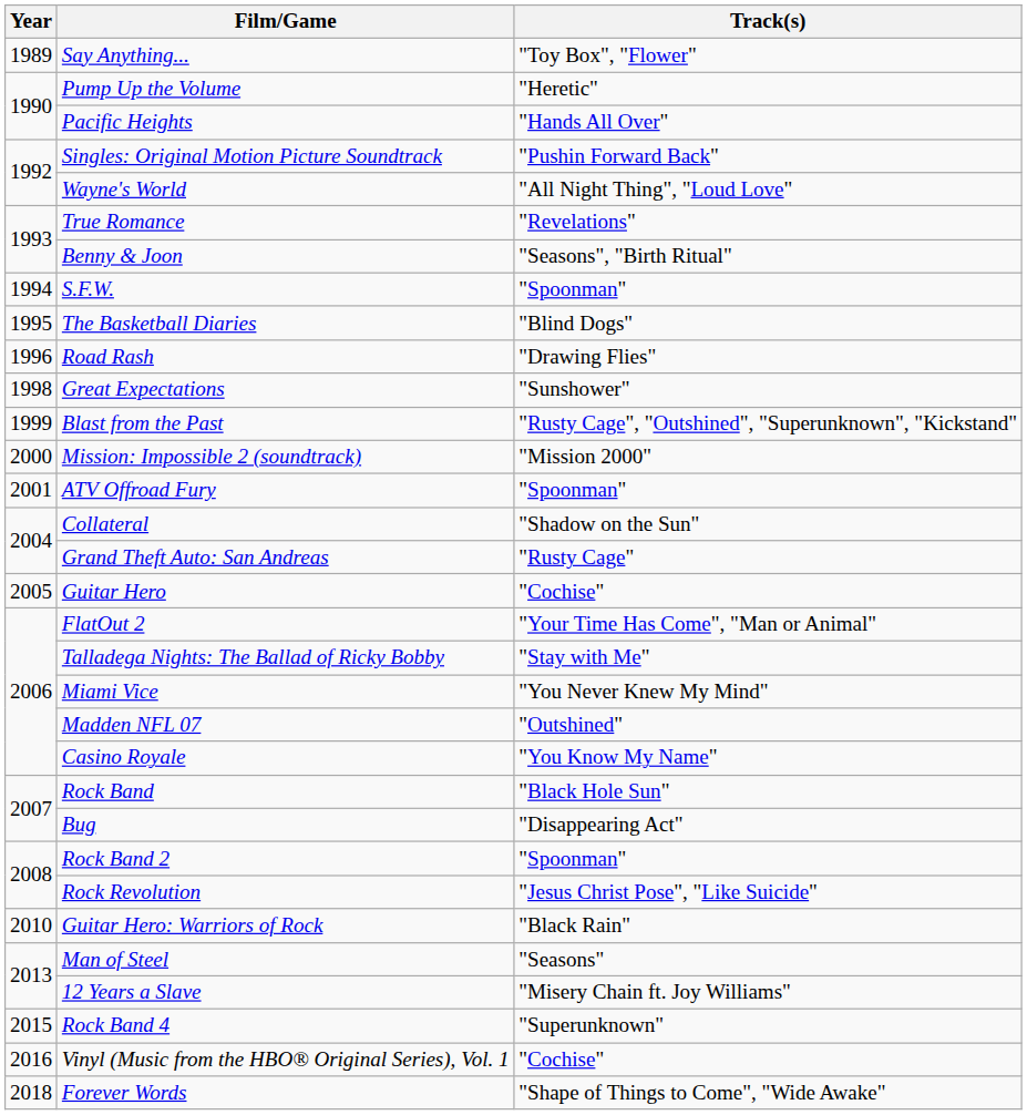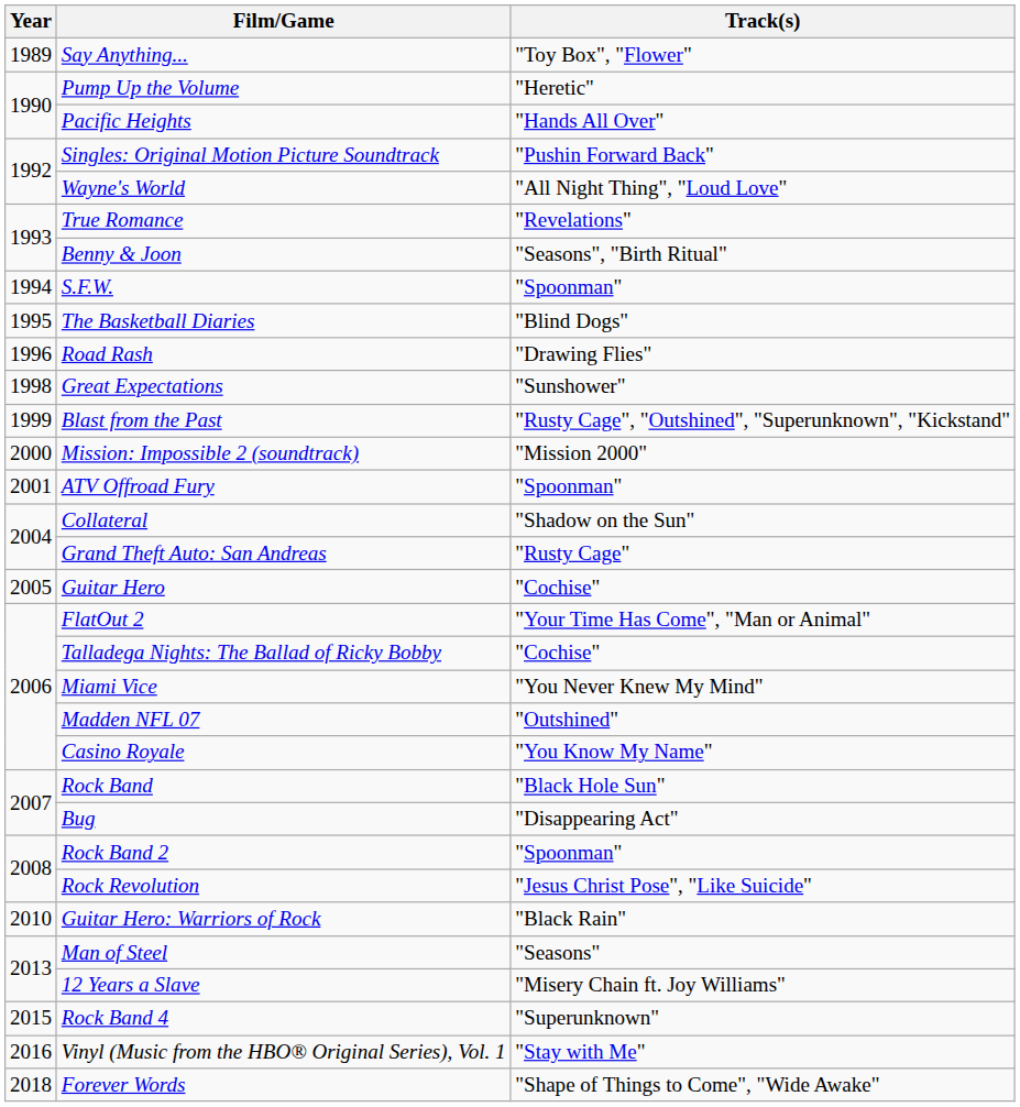 <table class="wikitable">
 <tr>
 <th align="center" valign="top">Year</th>
 <th align="center" valign="top">Film/Game</th>
 <th align="center" valign="top">Track(s)</th>
 </tr>
 <tr>
 <td align="left" valign="top">1989</td>
 <td align="left" valign="top"><em><a href='#'>Say Anything...</a></em></td>
 <td align="left" valign="top">"Toy Box", "<a href='#'>Flower</a>"</td>
 </tr>
 <tr>
 <td rowspan="2">1990</td>
 <td align="left" valign="top"><em><a href='#'>Pump Up the Volume</a></em></td>
 <td align="left" valign="top">"Heretic"</td>
 </tr>
 <tr>
 <td align="left" valign="top"><em><a href='#'>Pacific Heights</a></em></td>
 <td align="left" valign="top">"<a href='#'>Hands All Over</a>"</td>
 </tr>
 <tr>
 <td rowspan="2">1992</td>
 <td align="left" valign="top"><em><a href='#'>Singles: Original Motion Picture Soundtrack</a></em></td>
 <td align="left" valign="top">"<a href='#'>Pushin Forward Back</a>"</td>
 </tr>
 <tr>
 <td align="left" valign="top"><em><a href='#'>Wayne's World</a></em></td>
 <td align="left" valign="top">"All Night Thing", "<a href='#'>Loud Love</a>"</td>
 </tr>
 <tr>
 <td rowspan="2">1993</td>
 <td align="left" valign="top"><em><a href='#'>True Romance</a></em></td>
 <td align="left" valign="top">"<a href='#'>Revelations</a>"</td>
 </tr>
 <tr>
 <td align="left" valign="top"><em><a href='#'>Benny & Joon</a></em></td>
 <td align="left" valign="top">"Seasons", "Birth Ritual"</td>
 </tr>
 <tr>
 <td align="left" valign="top">1994</td>
 <td align="left" valign="top"><em><a href='#'>S.F.W.</a></em></td>
 <td align="left" valign="top">"<a href='#'>Spoonman</a>"</td>
 </tr>
 <tr>
 <td align="left" valign="top">1995</td>
 <td align="left" valign="top"><em><a href='#'>The Basketball Diaries</a></em></td>
 <td align="left" valign="top">"Blind Dogs"</td>
 </tr>
 <tr>
 <td align="left" valign="top">1996</td>
 <td align="left" valign="top"><em><a href='#'>Road Rash</a></em></td>
 <td align="left" valign="top">"Drawing Flies"</td>
 </tr>
 <tr>
 <td align="left" valign="top">1998</td>
 <td align="left" valign="top"><em><a href='#'>Great Expectations</a></em></td>
 <td align="left" valign="top">"Sunshower"</td>
 </tr>
 <tr>
 <td align="left" valign="top">1999</td>
 <td align="left" valign="top"><em><a href='#'>Blast from the Past</a></em></td>
 <td align="left" valign="top">"<a href='#'>Rusty Cage</a>", "<a href='#'>Outshined</a>", "Superunknown", "Kickstand"</td>
 </tr>
 <tr>
 <td align="left" valign="top">2000</td>
 <td align="left" valign="top"><em><a href='#'>Mission: Impossible 2 (soundtrack)</a></em></td>
 <td align="left" valign="top">"Mission 2000"</td>
 </tr>
 <tr>
 <td align="left" valign="top">2001</td>
 <td align="left" valign="top"><em><a href='#'>ATV Offroad Fury</a></em></td>
 <td align="left" valign="top">"<a href='#'>Spoonman</a>"</td>
 </tr>
 <tr>
 <td rowspan="2">2004</td>
 <td align="left" valign="top"><em><a href='#'>Collateral</a></em></td>
 <td align="left" valign="top">"Shadow on the Sun"</td>
 </tr>
 <tr>
 <td align="left" valign="top"><em><a href='#'>Grand Theft Auto: San Andreas</a></em></td>
 <td align="left" valign="top">"<a href='#'>Rusty Cage</a>"</td>
 </tr>
 <tr>
 <td align="left" valign="top">2005</td>
 <td align="left" valign="top"><em><a href='#'>Guitar Hero</a></em></td>
 <td align="left" valign="top">"<a href='#'>Cochise</a>"</td>
 </tr>
 <tr>
 <td rowspan="5">2006</td>
 <td align="left" valign="top"><em><a href='#'>FlatOut 2</a></em></td>
 <td align="left" valign="top">"<a href='#'>Your Time Has Come</a>", "Man or Animal"</td>
 </tr>
 <tr>
 <td align="left" valign="top"><em><a href='#'>Talladega Nights: The Ballad of Ricky Bobby</a></em></td>
-<td align="left" valign="top">"<a href='#'>Stay with Me</a>"</td>
+<td align="left" valign="top">"<a href='#'>Cochise</a>"</td>
 </tr>
 <tr>
 <td align="left" valign="top"><em><a href='#'>Miami Vice</a></em></td>
 <td align="left" valign="top">"You Never Knew My Mind"</td>
 </tr>
 <tr>
 <td align="left" valign="top"><em><a href='#'>Madden NFL 07</a></em></td>
 <td align="left" valign="top">"<a href='#'>Outshined</a>"</td>
 </tr>
 <tr>
 <td align="left" valign="top"><em><a href='#'>Casino Royale</a></em></td>
 <td align="left" valign="top">"<a href='#'>You Know My Name</a>"</td>
 </tr>
 <tr>
 <td rowspan="2">2007</td>
 <td align="left" valign="top"><em><a href='#'>Rock Band</a></em></td>
 <td align="left" valign="top">"<a href='#'>Black Hole Sun</a>"</td>
 </tr>
 <tr>
 <td align="left" valign="top"><em><a href='#'>Bug</a></em></td>
 <td align="left" valign="top">"Disappearing Act"</td>
 </tr>
 <tr>
 <td rowspan="2">2008</td>
 <td align="left" valign="top"><em><a href='#'>Rock Band 2</a></em></td>
 <td align="left" valign="top">"<a href='#'>Spoonman</a>"</td>
 </tr>
 <tr>
 <td align="left" valign="top"><em><a href='#'>Rock Revolution</a></em></td>
 <td align="left" valign="top">"<a href='#'>Jesus Christ Pose</a>", "<a href='#'>Like Suicide</a>"</td>
 </tr>
 <tr>
 <td>2010</td>
 <td align="left" valign="top"><em><a href='#'>Guitar Hero: Warriors of Rock</a></em></td>
 <td align="left" valign="top">"Black Rain"</td>
 </tr>
 <tr>
 <td rowspan="2">2013</td>
 <td align="left" valign="top"><em><a href='#'>Man of Steel</a></em></td>
 <td align="left" valign="top">"Seasons"</td>
 </tr>
 <tr>
 <td align="left" valign="top"><em><a href='#'>12 Years a Slave</a></em></td>
 <td align="left" valign="top">"Misery Chain ft. Joy Williams"</td>
 </tr>
 <tr>
 <td>2015</td>
 <td align="left" valign="top"><em><a href='#'>Rock Band 4</a></em></td>
 <td align="left" valign="top">"Superunknown"</td>
 </tr>
 <tr>
 <td>2016</td>
 <td align="left" valign="top"><em>Vinyl (Music from the HBO® Original Series), Vol. 1</em></td>
-<td align="left" valign="top">"<a href='#'>Cochise</a>"</td>
+<td align="left" valign="top">"<a href='#'>Stay with Me</a>"</td>
 </tr>
 <tr>
 <td>2018</td>
 <td align="left" valign="top"><em><a href='#'>Forever Words</a></em></td>
 <td align="left" valign="top">"Shape of Things to Come", "Wide Awake"</td>
 </tr>
 </table>
